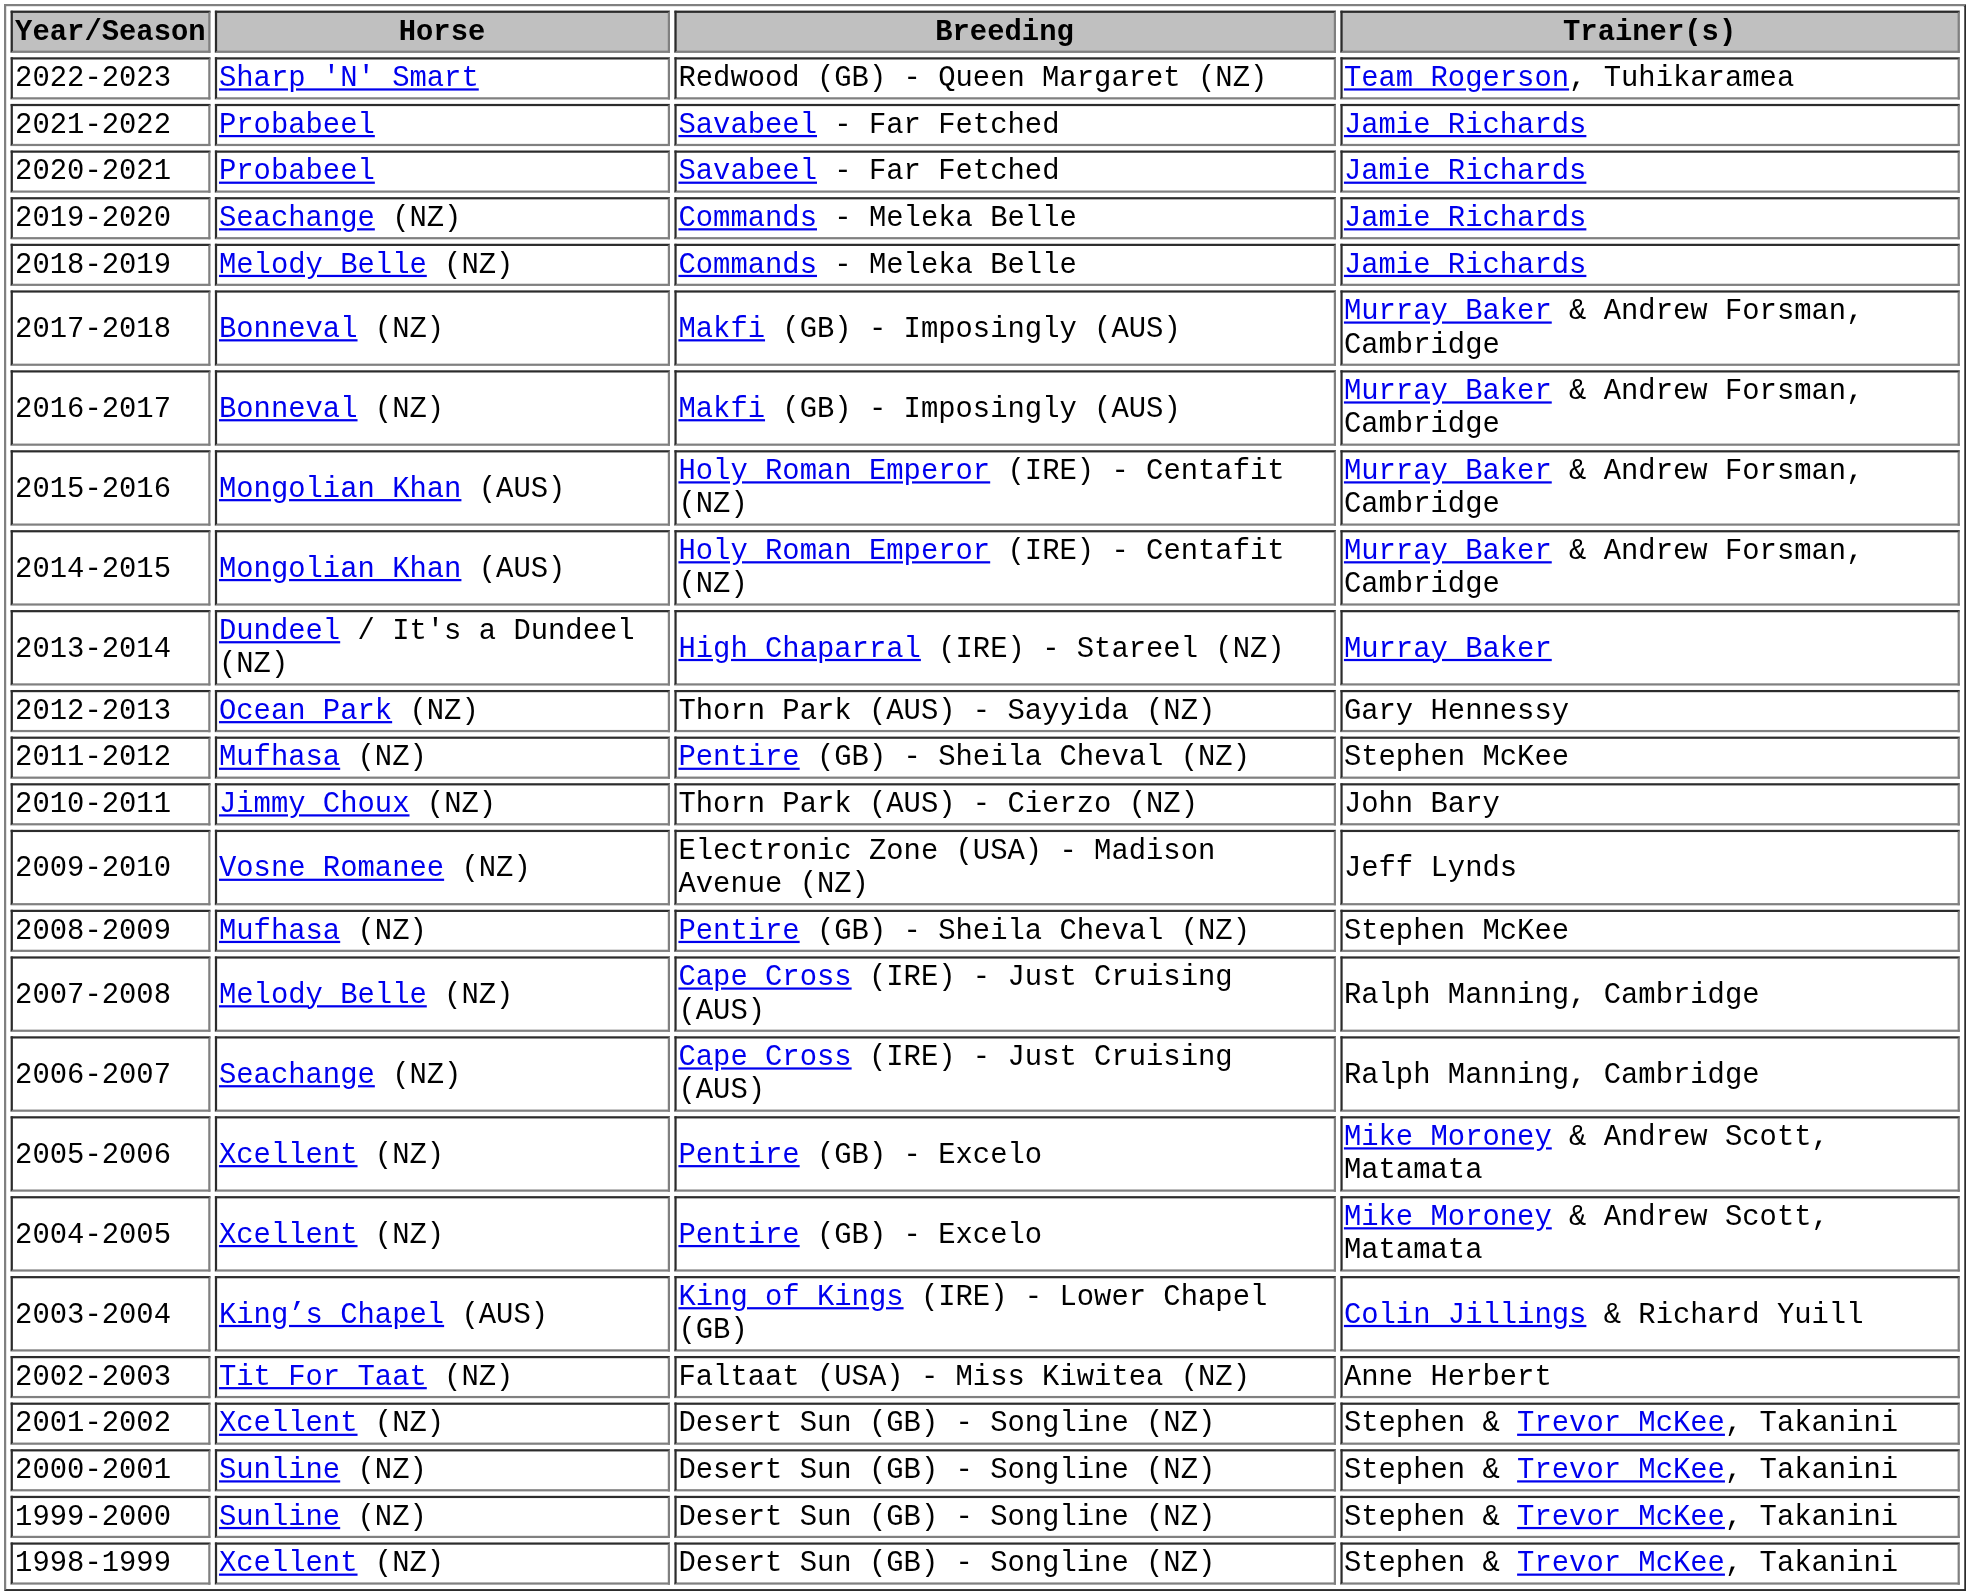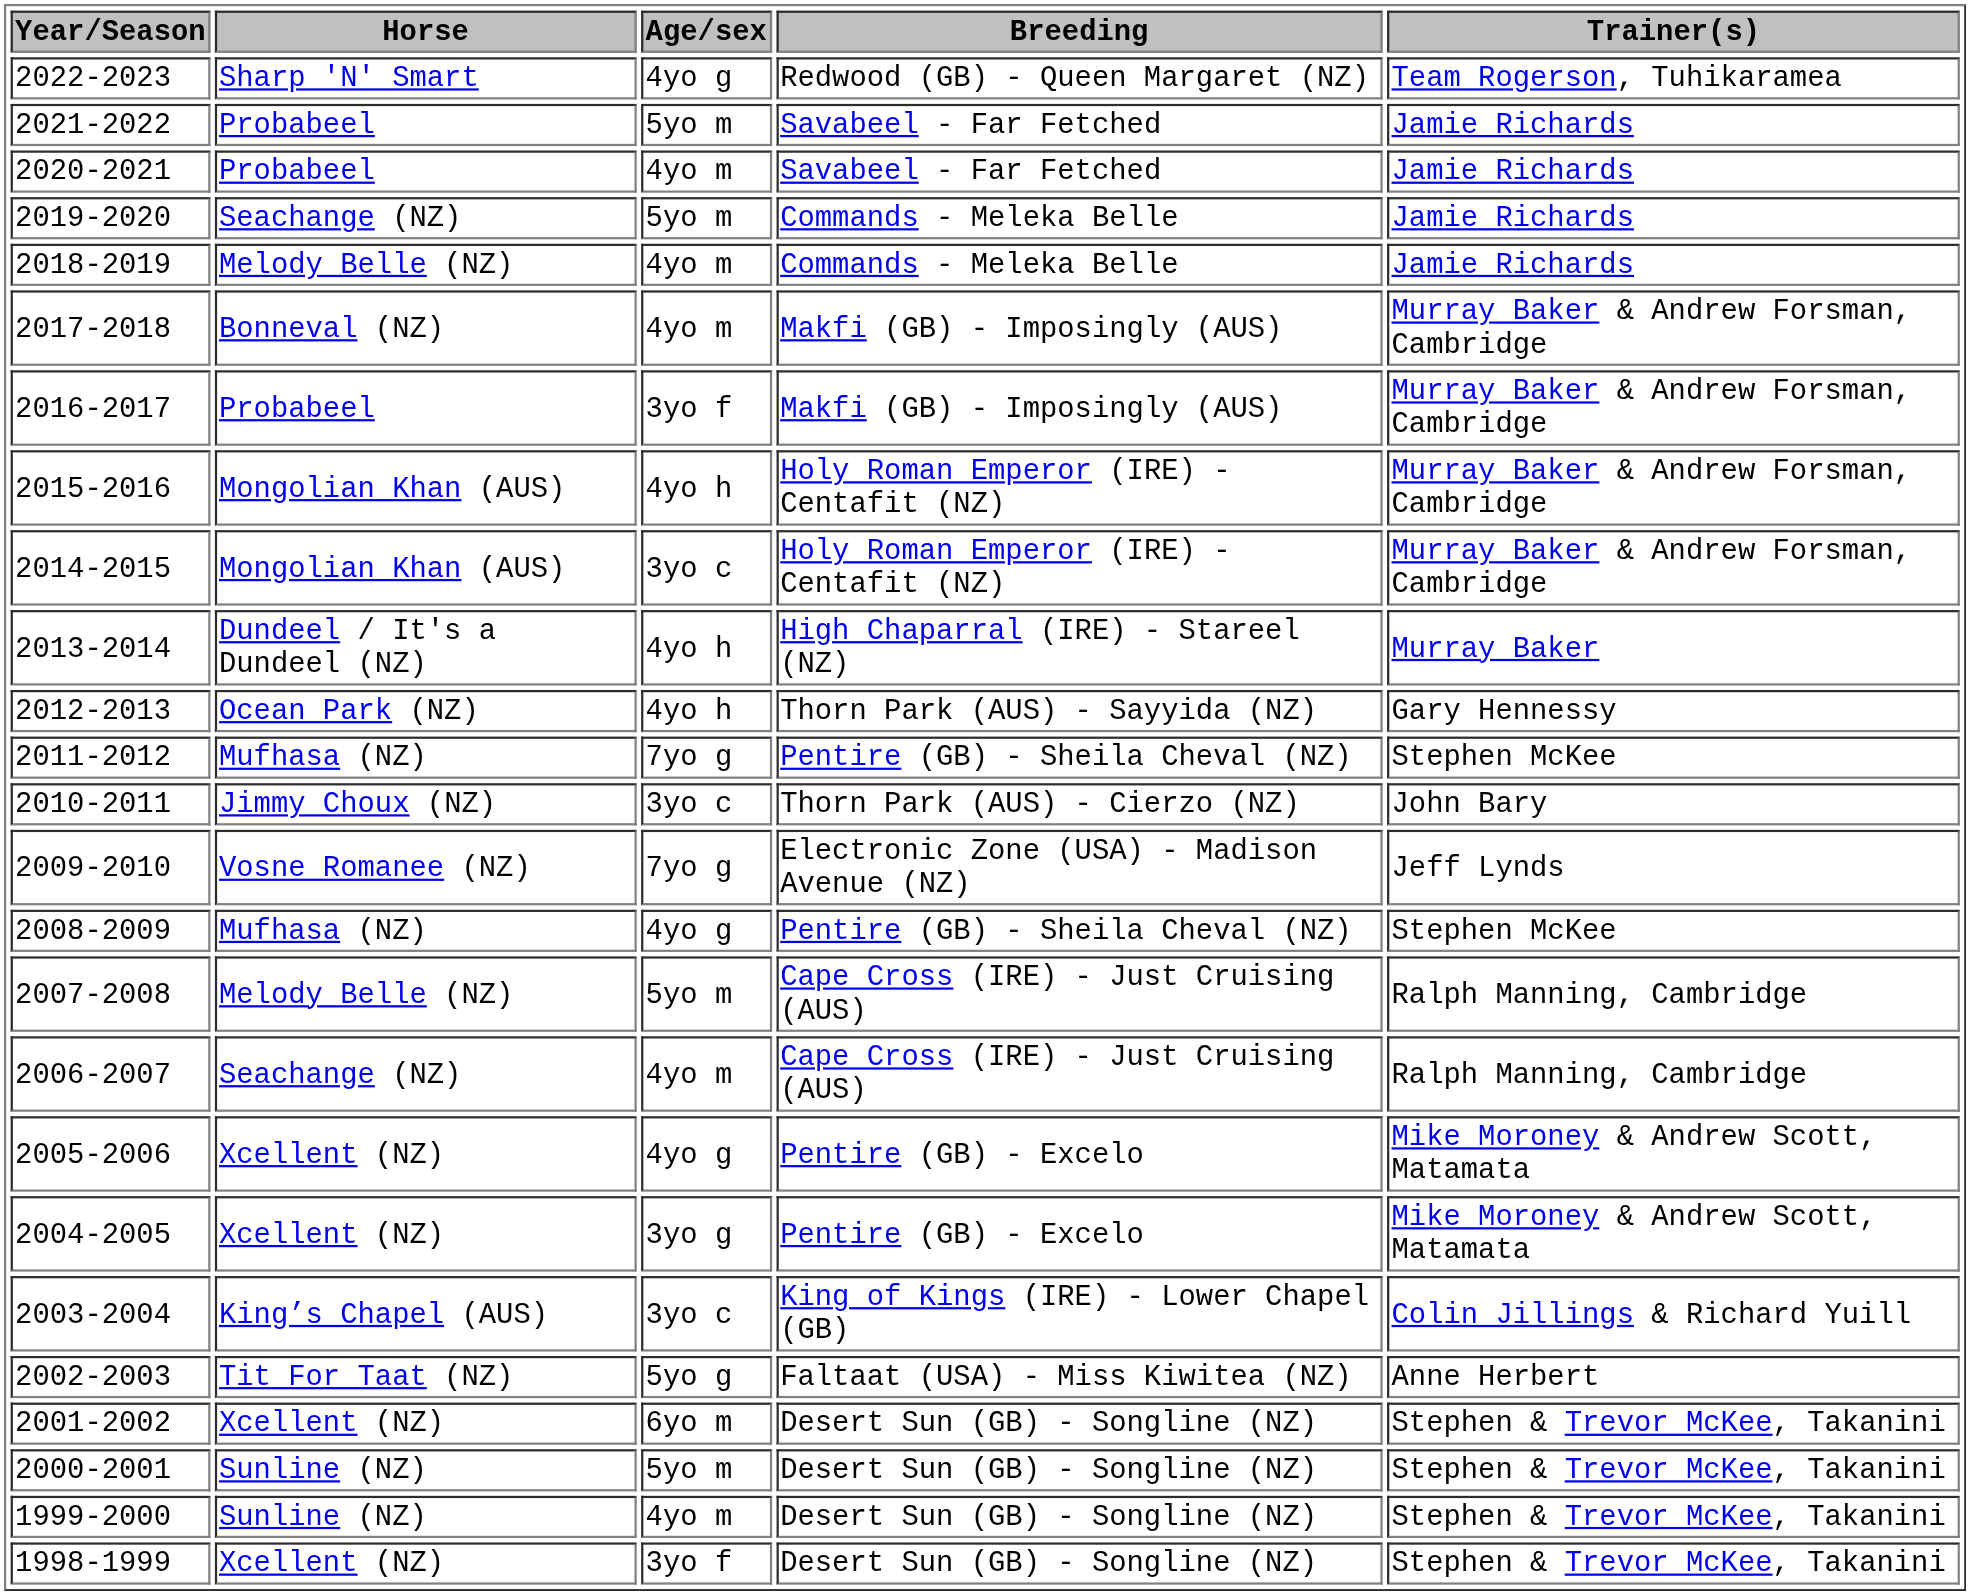 <table class = "sortable" | border="1">
 <tr style="text-align:center; background:silver; color:black">
 <th>Year/Season</th>
 <th>Horse</th>
+<th>Age/sex</th>
 <th>Breeding</th>
 <th>Trainer(s)</th>
 </tr>
 <tr>
 <td>2022-2023 </td>
 <td><a href='#'>Sharp 'N' Smart</a></td>
+<td>4yo g</td>
 <td>Redwood (GB) - Queen Margaret (NZ)</td>
 <td><a href='#'>Team Rogerson</a>, Tuhikaramea</td>
 </tr>
 <tr>
 <td>2021-2022</td>
 <td><a href='#'>Probabeel</a></td>
+<td>5yo m</td>
 <td><a href='#'>Savabeel</a> - Far Fetched</td>
 <td><a href='#'>Jamie Richards</a></td>
 </tr>
 <tr>
 <td>2020-2021</td>
 <td><a href='#'>Probabeel</a></td>
+<td>4yo m</td>
 <td><a href='#'>Savabeel</a> - Far Fetched</td>
 <td><a href='#'>Jamie Richards</a></td>
 </tr>
 <tr>
 <td>2019-2020</td>
 <td><a href='#'>Seachange</a> (NZ)</td>
+<td>5yo m</td>
 <td><a href='#'>Commands</a> - Meleka Belle</td>
 <td><a href='#'>Jamie Richards</a></td>
 </tr>
 <tr>
 <td>2018-2019</td>
 <td><a href='#'>Melody Belle</a> (NZ)</td>
+<td>4yo m</td>
 <td><a href='#'>Commands</a> - Meleka Belle</td>
 <td><a href='#'>Jamie Richards</a></td>
 </tr>
 <tr>
 <td>2017-2018</td>
 <td><a href='#'>Bonneval</a> (NZ)</td>
+<td>4yo m</td>
 <td><a href='#'>Makfi</a> (GB) - Imposingly (AUS)</td>
 <td><a href='#'>Murray Baker</a> & Andrew Forsman, Cambridge</td>
 </tr>
 <tr>
 <td>2016-2017</td>
-<td><a href='#'>Bonneval</a> (NZ)</td>
+<td><a href='#'>Probabeel</a></td>
+<td>3yo f</td>
 <td><a href='#'>Makfi</a> (GB) - Imposingly (AUS)</td>
 <td><a href='#'>Murray Baker</a> & Andrew Forsman, Cambridge</td>
 </tr>
 <tr>
 <td>2015-2016</td>
 <td><a href='#'>Mongolian Khan</a> (AUS)</td>
+<td>4yo h</td>
 <td><a href='#'>Holy Roman Emperor</a> (IRE) - Centafit (NZ)</td>
 <td><a href='#'>Murray Baker</a> & Andrew Forsman, Cambridge</td>
 </tr>
 <tr>
 <td>2014-2015</td>
 <td><a href='#'>Mongolian Khan</a> (AUS)</td>
+<td>3yo c</td>
 <td><a href='#'>Holy Roman Emperor</a> (IRE) - Centafit (NZ)</td>
 <td><a href='#'>Murray Baker</a> & Andrew Forsman, Cambridge</td>
 </tr>
 <tr>
 <td>2013-2014</td>
 <td><a href='#'>Dundeel</a> / It's a Dundeel (NZ)</td>
+<td>4yo h</td>
 <td><a href='#'>High Chaparral</a> (IRE) - Stareel (NZ)</td>
 <td><a href='#'>Murray Baker</a></td>
 </tr>
 <tr>
 <td>2012-2013</td>
 <td><a href='#'>Ocean Park</a> (NZ)</td>
+<td>4yo h</td>
 <td>Thorn Park (AUS) - Sayyida (NZ)</td>
 <td>Gary Hennessy</td>
 </tr>
 <tr>
 <td>2011-2012</td>
 <td><a href='#'>Mufhasa</a> (NZ)</td>
+<td>7yo g</td>
 <td><a href='#'>Pentire</a> (GB) - Sheila Cheval (NZ)</td>
 <td>Stephen McKee</td>
 </tr>
 <tr>
 <td>2010-2011</td>
 <td><a href='#'>Jimmy Choux</a> (NZ)</td>
+<td>3yo c</td>
 <td>Thorn Park (AUS) - Cierzo (NZ)</td>
 <td>John Bary</td>
 </tr>
 <tr>
 <td>2009-2010</td>
 <td><a href='#'>Vosne Romanee</a> (NZ)</td>
+<td>7yo g</td>
 <td>Electronic Zone (USA) - Madison Avenue (NZ)</td>
 <td>Jeff Lynds</td>
 </tr>
 <tr>
 <td>2008-2009</td>
 <td><a href='#'>Mufhasa</a> (NZ)</td>
+<td>4yo g</td>
 <td><a href='#'>Pentire</a> (GB) - Sheila Cheval (NZ)</td>
 <td>Stephen McKee</td>
 </tr>
 <tr>
 <td>2007-2008</td>
 <td><a href='#'>Melody Belle</a> (NZ)</td>
+<td>5yo m</td>
 <td><a href='#'>Cape Cross</a> (IRE) - Just Cruising (AUS)</td>
 <td>Ralph Manning, Cambridge</td>
 </tr>
 <tr>
 <td>2006-2007</td>
 <td><a href='#'>Seachange</a> (NZ)</td>
+<td>4yo m</td>
 <td><a href='#'>Cape Cross</a> (IRE)  - Just Cruising (AUS)</td>
 <td>Ralph Manning, Cambridge</td>
 </tr>
 <tr>
 <td>2005-2006</td>
 <td><a href='#'>Xcellent</a> (NZ)</td>
+<td>4yo g</td>
 <td><a href='#'>Pentire</a> (GB) - Excelo</td>
 <td><a href='#'>Mike Moroney</a> & Andrew Scott, Matamata</td>
 </tr>
 <tr>
 <td>2004-2005</td>
 <td><a href='#'>Xcellent</a> (NZ)</td>
+<td>3yo g</td>
 <td><a href='#'>Pentire</a> (GB) - Excelo</td>
 <td><a href='#'>Mike Moroney</a> & Andrew Scott, Matamata</td>
 </tr>
 <tr>
 <td>2003-2004</td>
 <td><a href='#'>King’s Chapel</a> (AUS)</td>
+<td>3yo c</td>
 <td><a href='#'>King of Kings</a> (IRE) - Lower Chapel (GB)</td>
 <td><a href='#'>Colin Jillings</a> & Richard Yuill</td>
 </tr>
 <tr>
 <td>2002-2003</td>
 <td><a href='#'>Tit For Taat</a> (NZ)</td>
+<td>5yo g</td>
 <td>Faltaat (USA) - Miss Kiwitea (NZ)</td>
 <td>Anne Herbert</td>
 </tr>
 <tr>
 <td>2001-2002</td>
 <td><a href='#'>Xcellent</a> (NZ)</td>
+<td>6yo m</td>
 <td>Desert Sun (GB) - Songline (NZ)</td>
 <td>Stephen & <a href='#'>Trevor McKee</a>, Takanini</td>
 </tr>
 <tr>
 <td>2000-2001</td>
 <td><a href='#'>Sunline</a> (NZ)</td>
+<td>5yo m</td>
 <td>Desert Sun (GB) - Songline (NZ)</td>
 <td>Stephen & <a href='#'>Trevor McKee</a>, Takanini</td>
 </tr>
 <tr>
 <td>1999-2000</td>
 <td><a href='#'>Sunline</a> (NZ)</td>
+<td>4yo m</td>
 <td>Desert Sun (GB) - Songline (NZ)</td>
 <td>Stephen & <a href='#'>Trevor McKee</a>, Takanini</td>
 </tr>
 <tr>
 <td>1998-1999</td>
 <td><a href='#'>Xcellent</a> (NZ)</td>
+<td>3yo f</td>
 <td>Desert Sun (GB) - Songline (NZ)</td>
 <td>Stephen & <a href='#'>Trevor McKee</a>, Takanini</td>
 </tr>
 </table>
